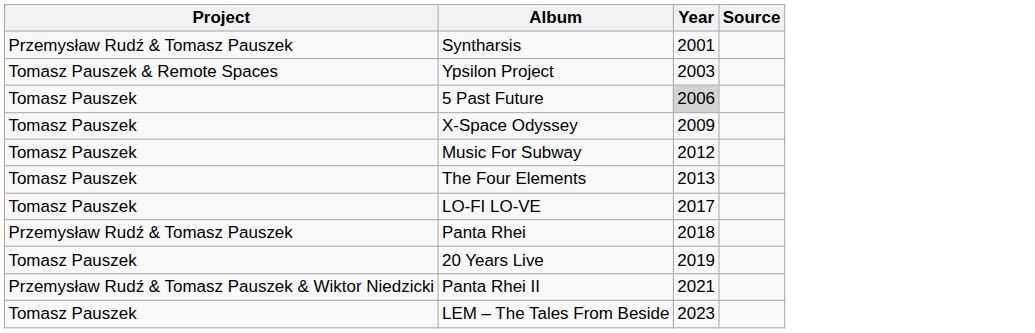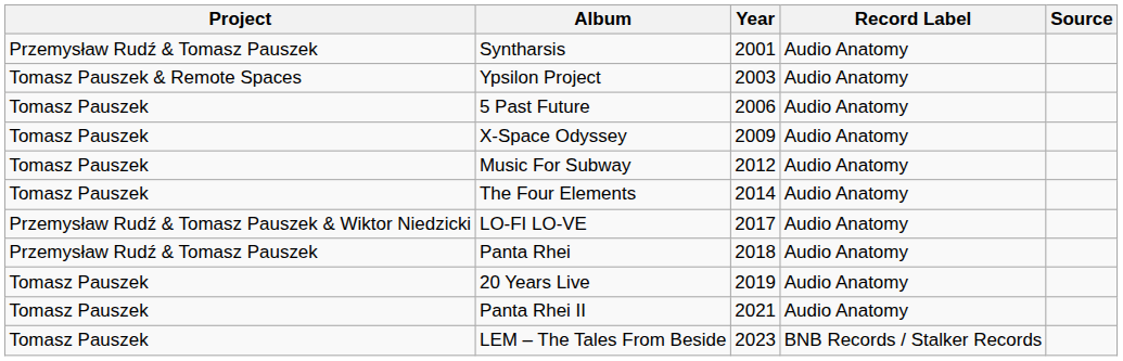 <table class="wikitable">
 <tr>
 <th>Project</th>
 <th>Album</th>
 <th>Year</th>
+<th>Record Label</th>
 <th>Source</th>
 </tr>
 <tr>
 <td>Przemysław Rudź & Tomasz Pauszek</td>
 <td>Syntharsis</td>
 <td>2001</td>
+<td>Audio Anatomy</td>
 <td></td>
 </tr>
 <tr>
 <td>Tomasz Pauszek & Remote Spaces</td>
 <td>Ypsilon Project</td>
 <td>2003</td>
+<td>Audio Anatomy</td>
 <td></td>
 </tr>
 <tr>
 <td>Tomasz Pauszek</td>
 <td>5 Past Future</td>
-<td style="background: lightgrey;">2006</td>
+<td>2006</td>
+<td>Audio Anatomy</td>
 <td></td>
 </tr>
 <tr>
 <td>Tomasz Pauszek</td>
 <td>X-Space Odyssey</td>
 <td>2009</td>
+<td>Audio Anatomy</td>
 <td></td>
 </tr>
 <tr>
 <td>Tomasz Pauszek</td>
 <td>Music For Subway</td>
 <td>2012</td>
+<td>Audio Anatomy</td>
 <td></td>
 </tr>
 <tr>
 <td>Tomasz Pauszek</td>
 <td>The Four Elements</td>
-<td>2013</td>
+<td>2014</td>
+<td>Audio Anatomy</td>
 <td></td>
 </tr>
 <tr>
-<td>Tomasz Pauszek</td>
+<td>Przemysław Rudź & Tomasz Pauszek & Wiktor Niedzicki</td>
 <td>LO-FI LO-VE</td>
 <td>2017</td>
+<td>Audio Anatomy</td>
 <td></td>
 </tr>
 <tr>
 <td>Przemysław Rudź & Tomasz Pauszek</td>
 <td>Panta Rhei</td>
 <td>2018</td>
+<td>Audio Anatomy</td>
 <td></td>
 </tr>
 <tr>
 <td>Tomasz Pauszek</td>
 <td>20 Years Live</td>
 <td>2019</td>
+<td>Audio Anatomy</td>
 <td></td>
 </tr>
 <tr>
-<td>Przemysław Rudź & Tomasz Pauszek & Wiktor Niedzicki</td>
+<td>Tomasz Pauszek</td>
 <td>Panta Rhei II</td>
 <td>2021</td>
+<td>Audio Anatomy</td>
 <td></td>
 </tr>
 <tr>
 <td>Tomasz Pauszek</td>
 <td>LEM – The Tales From Beside</td>
 <td>2023</td>
+<td>BNB Records / Stalker Records</td>
 <td></td>
 </tr>
 </table>
